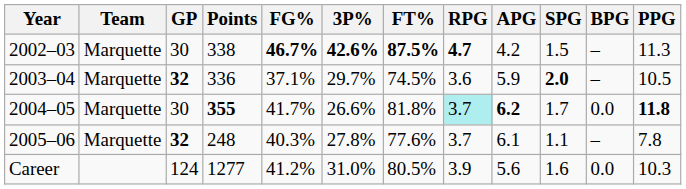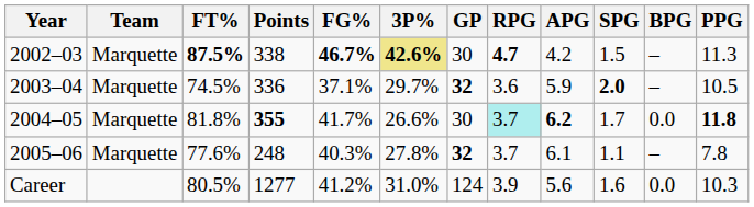 <table class="wikitable">
 <tr>
 <th>Year</th>
 <th>Team</th>
-<th>GP</th>
+<th>FT%</th>
 <th>Points</th>
 <th>FG%</th>
 <th>3P%</th>
-<th>FT%</th>
+<th>GP</th>
 <th>RPG</th>
 <th>APG</th>
 <th>SPG</th>
 <th>BPG</th>
 <th>PPG</th>
 </tr>
 <tr>
 <td>2002–03</td>
 <td>Marquette</td>
-<td>30</td>
+<td><strong>87.5%</strong></td>
 <td>338</td>
 <td><strong>46.7%</strong></td>
-<td><strong>42.6%</strong></td>
-<td><strong>87.5%</strong></td>
+<td style="background: khaki;"><strong>42.6%</strong></td>
+<td>30</td>
 <td><strong>4.7</strong></td>
 <td>4.2</td>
 <td>1.5</td>
 <td>–</td>
 <td>11.3</td>
 </tr>
 <tr>
 <td>2003–04</td>
 <td>Marquette</td>
-<td><strong>32</strong></td>
+<td>74.5%</td>
 <td>336</td>
 <td>37.1%</td>
 <td>29.7%</td>
-<td>74.5%</td>
+<td><strong>32</strong></td>
 <td>3.6</td>
 <td>5.9</td>
 <td><strong>2.0</strong></td>
 <td>–</td>
 <td>10.5</td>
 </tr>
 <tr>
 <td>2004–05</td>
 <td>Marquette</td>
-<td>30</td>
+<td>81.8%</td>
 <td><strong>355</strong></td>
 <td>41.7%</td>
 <td>26.6%</td>
-<td>81.8%</td>
+<td>30</td>
 <td style="background: paleturquoise;">3.7</td>
 <td><strong>6.2</strong></td>
 <td>1.7</td>
 <td>0.0</td>
 <td><strong>11.8</strong></td>
 </tr>
 <tr>
 <td>2005–06</td>
 <td>Marquette</td>
-<td><strong>32</strong></td>
+<td>77.6%</td>
 <td>248</td>
 <td>40.3%</td>
 <td>27.8%</td>
-<td>77.6%</td>
+<td><strong>32</strong></td>
 <td>3.7</td>
 <td>6.1</td>
 <td>1.1</td>
 <td>–</td>
 <td>7.8</td>
 </tr>
 <tr>
 <td>Career</td>
 <td></td>
-<td>124</td>
+<td>80.5%</td>
 <td>1277</td>
 <td>41.2%</td>
 <td>31.0%</td>
-<td>80.5%</td>
+<td>124</td>
 <td>3.9</td>
 <td>5.6</td>
 <td>1.6</td>
 <td>0.0</td>
 <td>10.3</td>
 </tr>
 </table>
